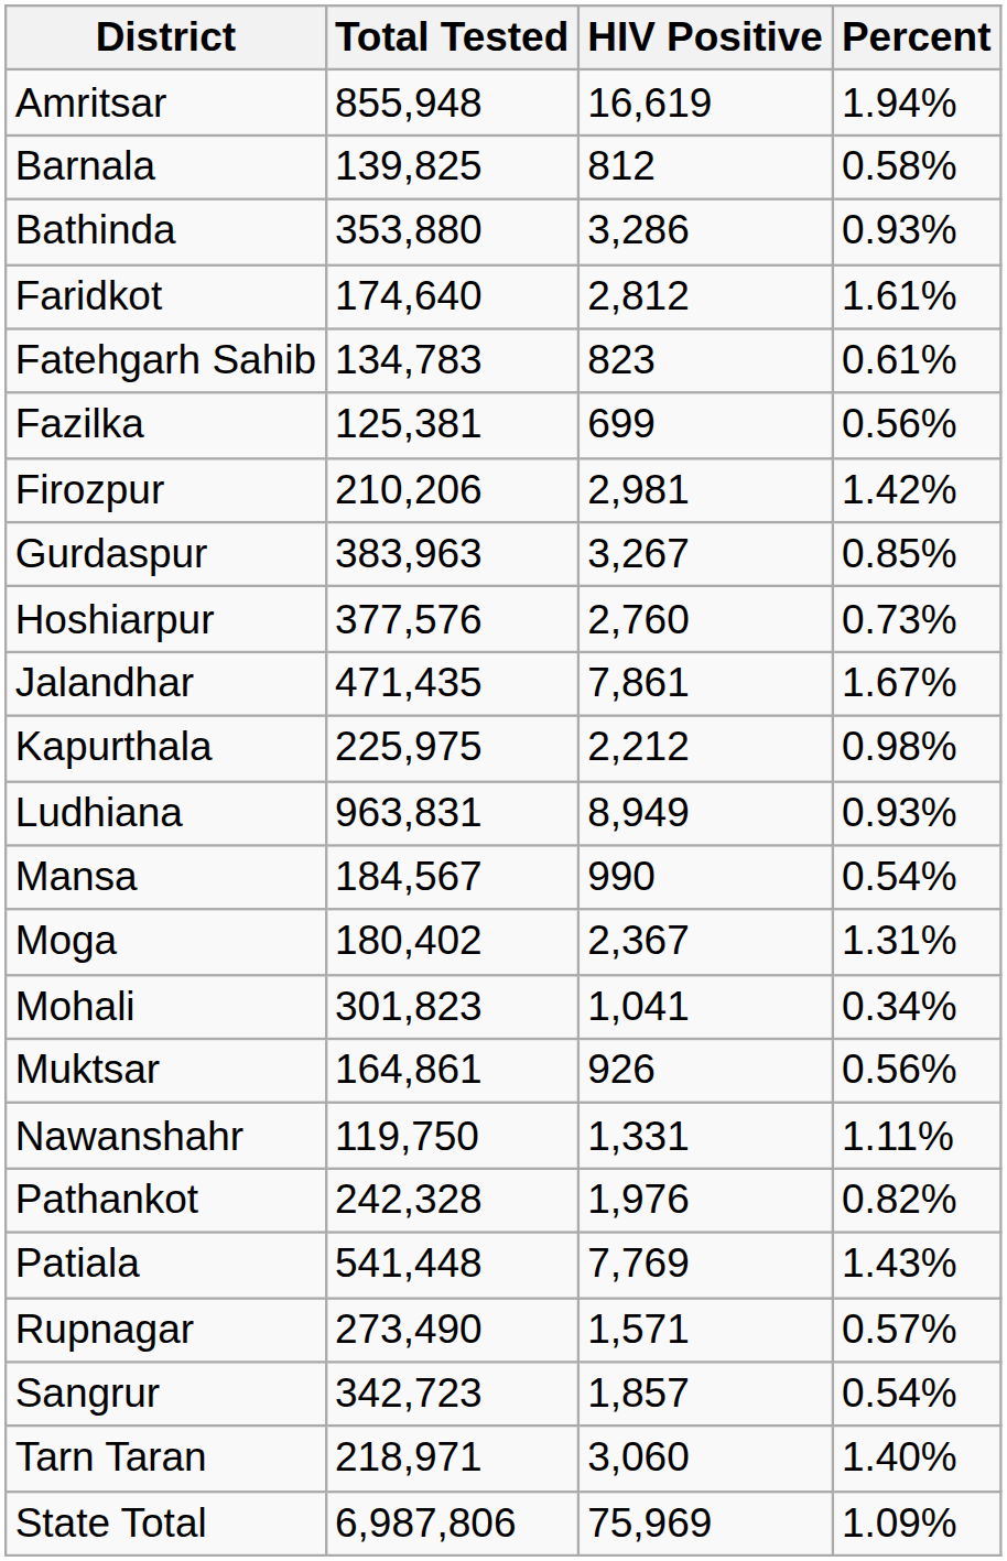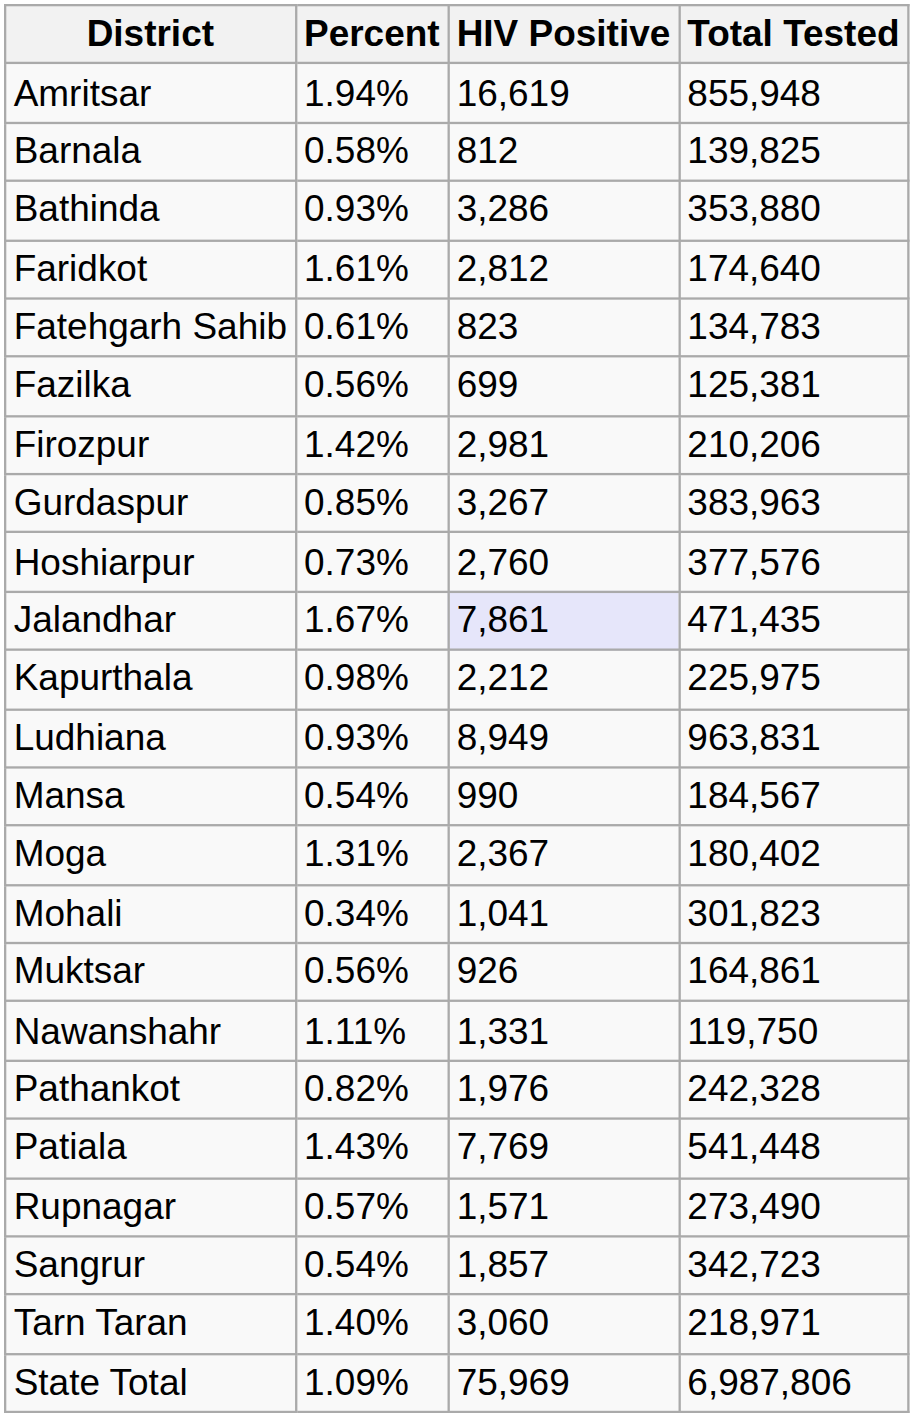 <table class="wikitable sortable">
 <tr>
 <th>District</th>
+<th>Percent</th>
+<th>HIV Positive</th>
 <th>Total Tested</th>
-<th>HIV Positive</th>
-<th>Percent</th>
 </tr>
 <tr>
 <td>Amritsar</td>
+<td>1.94%</td>
+<td>16,619</td>
 <td>855,948</td>
-<td>16,619</td>
-<td>1.94%</td>
 </tr>
 <tr>
 <td>Barnala</td>
+<td>0.58%</td>
+<td>812</td>
 <td>139,825</td>
-<td>812</td>
-<td>0.58%</td>
 </tr>
 <tr>
 <td>Bathinda</td>
+<td>0.93%</td>
+<td>3,286</td>
 <td>353,880</td>
-<td>3,286</td>
-<td>0.93%</td>
 </tr>
 <tr>
 <td>Faridkot</td>
+<td>1.61%</td>
+<td>2,812</td>
 <td>174,640</td>
-<td>2,812</td>
-<td>1.61%</td>
 </tr>
 <tr>
 <td>Fatehgarh Sahib</td>
+<td>0.61%</td>
+<td>823</td>
 <td>134,783</td>
-<td>823</td>
-<td>0.61%</td>
 </tr>
 <tr>
 <td>Fazilka</td>
+<td>0.56%</td>
+<td>699</td>
 <td>125,381</td>
-<td>699</td>
-<td>0.56%</td>
 </tr>
 <tr>
 <td>Firozpur</td>
+<td>1.42%</td>
+<td>2,981</td>
 <td>210,206</td>
-<td>2,981</td>
-<td>1.42%</td>
 </tr>
 <tr>
 <td>Gurdaspur</td>
+<td>0.85%</td>
+<td>3,267</td>
 <td>383,963</td>
-<td>3,267</td>
-<td>0.85%</td>
 </tr>
 <tr>
 <td>Hoshiarpur</td>
+<td>0.73%</td>
+<td>2,760</td>
 <td>377,576</td>
-<td>2,760</td>
-<td>0.73%</td>
 </tr>
 <tr>
 <td>Jalandhar</td>
+<td>1.67%</td>
+<td style="background: lavender;">7,861</td>
 <td>471,435</td>
-<td>7,861</td>
-<td>1.67%</td>
 </tr>
 <tr>
 <td>Kapurthala</td>
+<td>0.98%</td>
+<td>2,212</td>
 <td>225,975</td>
-<td>2,212</td>
-<td>0.98%</td>
 </tr>
 <tr>
 <td>Ludhiana</td>
+<td>0.93%</td>
+<td>8,949</td>
 <td>963,831</td>
-<td>8,949</td>
-<td>0.93%</td>
 </tr>
 <tr>
 <td>Mansa</td>
+<td>0.54%</td>
+<td>990</td>
 <td>184,567</td>
-<td>990</td>
-<td>0.54%</td>
 </tr>
 <tr>
 <td>Moga</td>
+<td>1.31%</td>
+<td>2,367</td>
 <td>180,402</td>
-<td>2,367</td>
-<td>1.31%</td>
 </tr>
 <tr>
 <td>Mohali</td>
+<td>0.34%</td>
+<td>1,041</td>
 <td>301,823</td>
-<td>1,041</td>
-<td>0.34%</td>
 </tr>
 <tr>
 <td>Muktsar</td>
+<td>0.56%</td>
+<td>926</td>
 <td>164,861</td>
-<td>926</td>
-<td>0.56%</td>
 </tr>
 <tr>
 <td>Nawanshahr</td>
+<td>1.11%</td>
+<td>1,331</td>
 <td>119,750</td>
-<td>1,331</td>
-<td>1.11%</td>
 </tr>
 <tr>
 <td>Pathankot</td>
+<td>0.82%</td>
+<td>1,976</td>
 <td>242,328</td>
-<td>1,976</td>
-<td>0.82%</td>
 </tr>
 <tr>
 <td>Patiala</td>
+<td>1.43%</td>
+<td>7,769</td>
 <td>541,448</td>
-<td>7,769</td>
-<td>1.43%</td>
 </tr>
 <tr>
 <td>Rupnagar</td>
+<td>0.57%</td>
+<td>1,571</td>
 <td>273,490</td>
-<td>1,571</td>
-<td>0.57%</td>
 </tr>
 <tr>
 <td>Sangrur</td>
+<td>0.54%</td>
+<td>1,857</td>
 <td>342,723</td>
-<td>1,857</td>
-<td>0.54%</td>
 </tr>
 <tr>
 <td>Tarn Taran</td>
+<td>1.40%</td>
+<td>3,060</td>
 <td>218,971</td>
-<td>3,060</td>
-<td>1.40%</td>
 </tr>
 <tr>
 <td>State Total</td>
+<td>1.09%</td>
+<td>75,969</td>
 <td>6,987,806</td>
-<td>75,969</td>
-<td>1.09%</td>
 </tr>
 </table>
